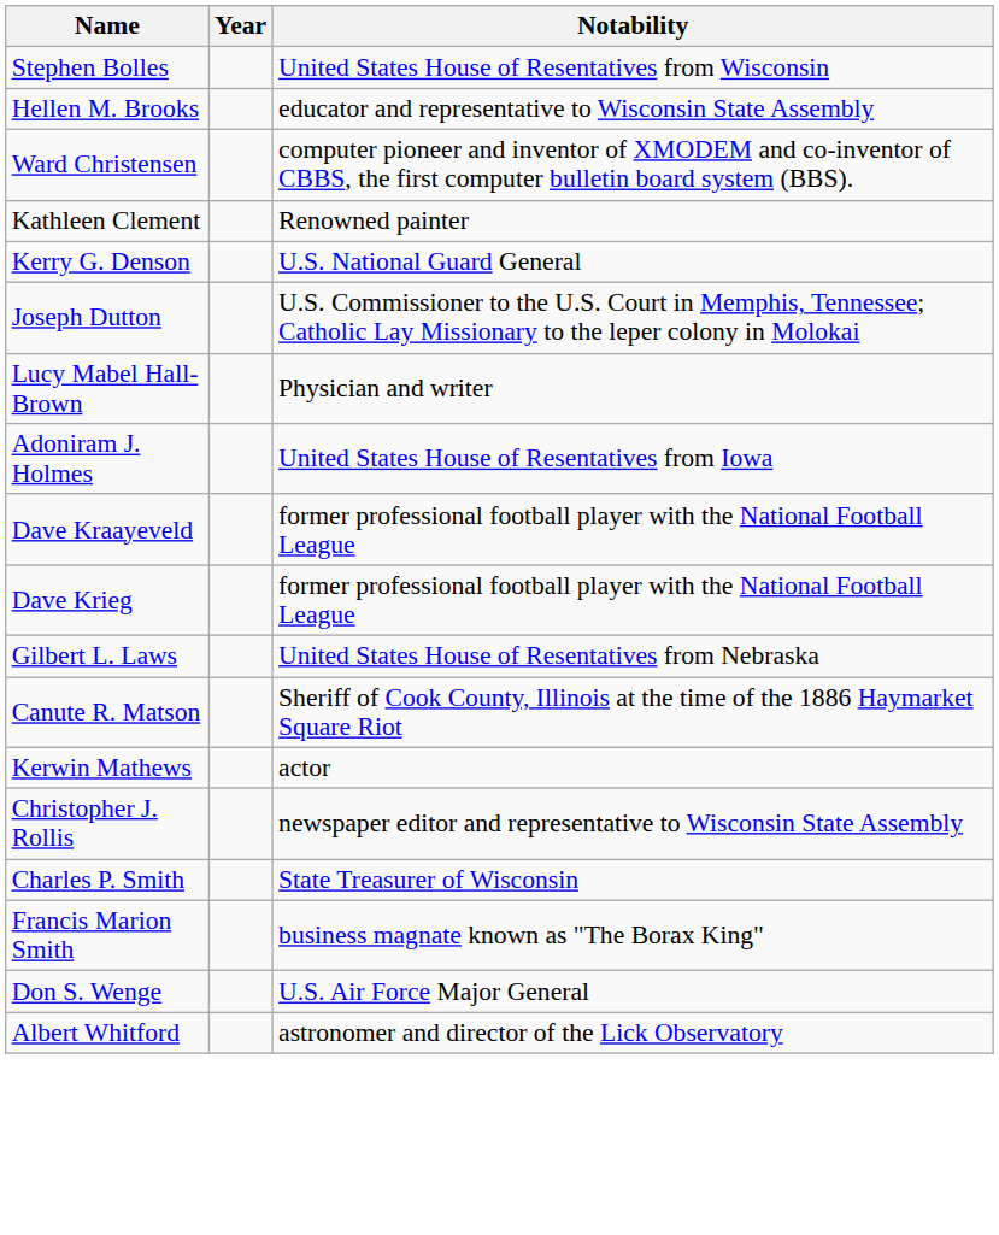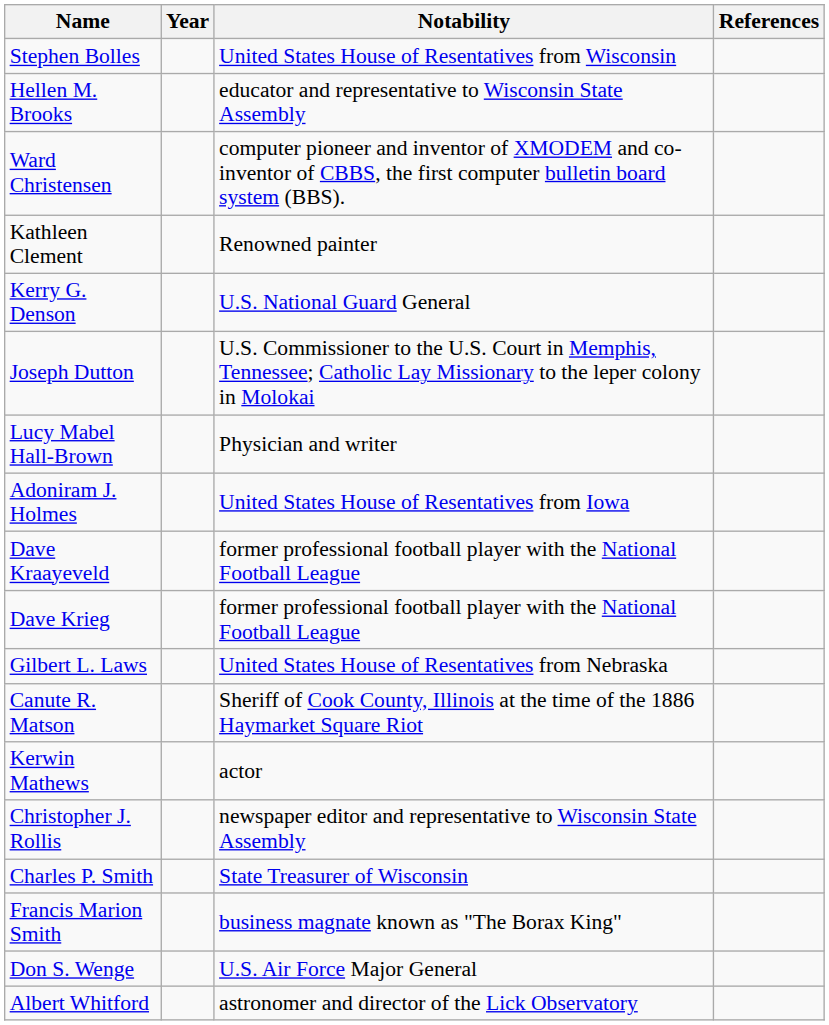 <table class="wikitable sortable">
 <tr>
 <th>Name</th>
 <th>Year</th>
 <th>Notability</th>
+<th>References</th>
 </tr>
 <tr>
 <td><a href='#'>Stephen Bolles</a></td>
 <td></td>
 <td><a href='#'>United States House of Resentatives</a> from <a href='#'>Wisconsin</a></td>
+<td></td>
 </tr>
 <tr>
 <td><a href='#'>Hellen M. Brooks</a></td>
 <td></td>
 <td>educator and representative to <a href='#'>Wisconsin State Assembly</a></td>
+<td></td>
 </tr>
 <tr>
 <td><a href='#'>Ward Christensen</a></td>
 <td></td>
 <td>computer pioneer and inventor of <a href='#'>XMODEM</a> and co-inventor of <a href='#'>CBBS</a>, the first computer <a href='#'>bulletin board system</a> (BBS).</td>
+<td></td>
 </tr>
 <tr>
 <td>Kathleen Clement</td>
 <td></td>
 <td>Renowned painter</td>
+<td></td>
 </tr>
 <tr>
 <td><a href='#'>Kerry G. Denson</a></td>
 <td></td>
 <td><a href='#'>U.S. National Guard</a> General</td>
+<td></td>
 </tr>
 <tr>
 <td><a href='#'>Joseph Dutton</a></td>
 <td></td>
 <td>U.S. Commissioner to the U.S. Court in <a href='#'>Memphis, Tennessee</a>; <a href='#'>Catholic Lay Missionary</a> to the leper colony in <a href='#'>Molokai</a></td>
+<td></td>
 </tr>
 <tr>
 <td><a href='#'>Lucy Mabel Hall-Brown</a></td>
 <td></td>
 <td>Physician and writer</td>
+<td></td>
 </tr>
 <tr>
 <td><a href='#'>Adoniram J. Holmes</a></td>
 <td></td>
 <td><a href='#'>United States House of Resentatives</a> from <a href='#'>Iowa</a></td>
+<td></td>
 </tr>
 <tr>
 <td><a href='#'>Dave Kraayeveld</a></td>
 <td></td>
 <td>former professional football player with the <a href='#'>National Football League</a></td>
+<td></td>
 </tr>
 <tr>
 <td><a href='#'>Dave Krieg</a></td>
 <td></td>
 <td>former professional football player with the <a href='#'>National Football League</a></td>
+<td></td>
 </tr>
 <tr>
 <td><a href='#'>Gilbert L. Laws</a></td>
 <td></td>
 <td><a href='#'>United States House of Resentatives</a> from Nebraska</td>
+<td></td>
 </tr>
 <tr>
 <td><a href='#'>Canute R. Matson</a></td>
 <td></td>
 <td>Sheriff of <a href='#'>Cook County, Illinois</a> at the time of the 1886 <a href='#'>Haymarket Square Riot</a></td>
+<td></td>
 </tr>
 <tr>
 <td><a href='#'>Kerwin Mathews</a></td>
 <td></td>
 <td>actor</td>
+<td></td>
 </tr>
 <tr>
 <td><a href='#'>Christopher J. Rollis</a></td>
 <td></td>
 <td>newspaper editor and representative to <a href='#'>Wisconsin State Assembly</a></td>
+<td></td>
 </tr>
 <tr>
 <td><a href='#'>Charles P. Smith</a></td>
 <td></td>
 <td><a href='#'>State Treasurer of Wisconsin</a></td>
+<td></td>
 </tr>
 <tr>
 <td><a href='#'>Francis Marion Smith</a></td>
 <td></td>
 <td><a href='#'>business magnate</a> known as "The Borax King"</td>
+<td></td>
 </tr>
 <tr>
 <td><a href='#'>Don S. Wenge</a></td>
 <td></td>
 <td><a href='#'>U.S. Air Force</a> Major General</td>
+<td></td>
 </tr>
 <tr>
 <td><a href='#'>Albert Whitford</a></td>
 <td></td>
 <td>astronomer and director of the <a href='#'>Lick Observatory</a></td>
+<td></td>
 </tr>
 </table>
